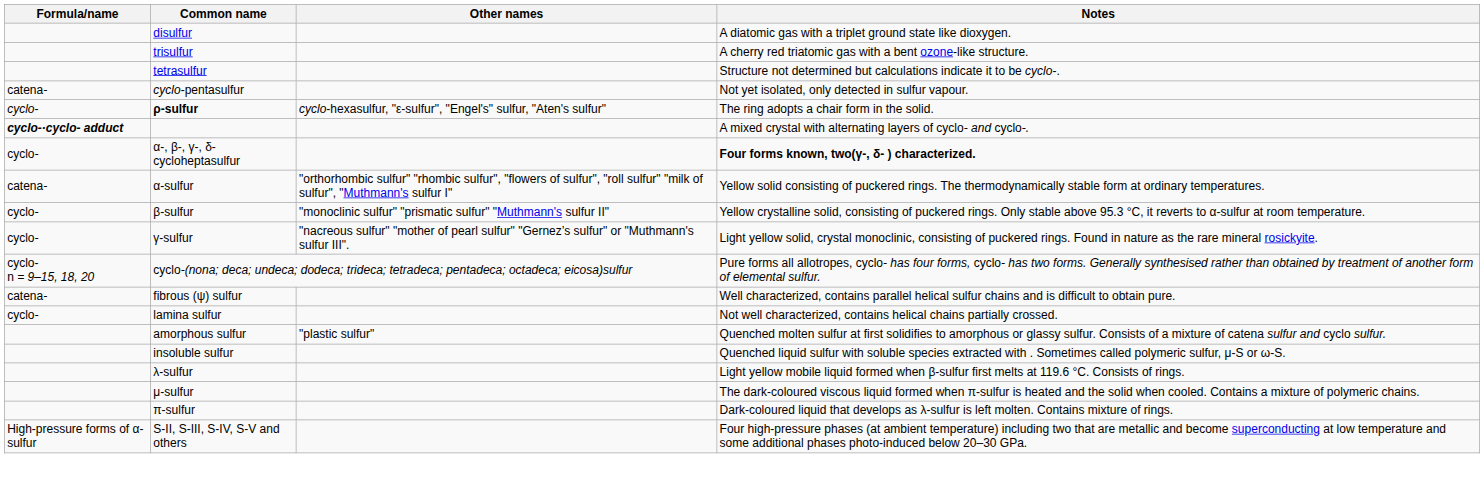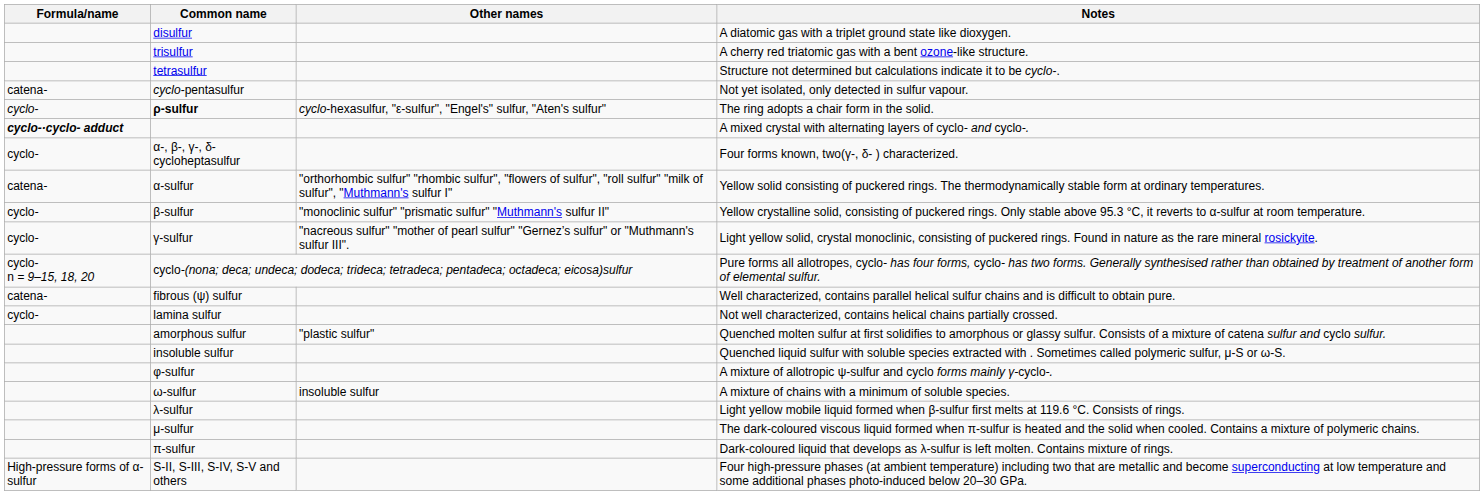 <table class="wikitable">
 <tr>
 <th>Formula/name</th>
 <th>Common name</th>
 <th>Other names</th>
 <th>Notes</th>
 </tr>
 <tr>
 <td><strong></strong></td>
 <td><a href='#'>disulfur</a></td>
 <td></td>
 <td>A diatomic gas with a triplet ground state like dioxygen.</td>
 </tr>
 <tr>
 <td><strong></strong></td>
 <td><a href='#'>trisulfur</a></td>
 <td></td>
 <td>A cherry red triatomic gas with a bent <a href='#'>ozone</a>-like structure.</td>
 </tr>
 <tr>
 <td><strong></strong></td>
 <td><a href='#'>tetrasulfur</a></td>
 <td></td>
 <td>Structure not determined but calculations indicate it to be <em>cyclo</em>-.</td>
 </tr>
 <tr>
 <td></em>catena<em>-</td>
 <td><em>cyclo</em>-pentasulfur</td>
 <td></td>
 <td>Not yet isolated, only detected in sulfur vapour.</td>
 </tr>
 <tr>
 <td><em>cyclo</em>-</td>
 <td><strong>ρ-sulfur</strong></td>
 <td><em>cyclo</em>-hexasulfur, "ε-sulfur", "Engel's" sulfur, "Aten's sulfur"</td>
 <td>The ring adopts a chair form in the solid.</td>
 </tr>
 <tr>
 <td><strong><em>cyclo<em>-·</em>cyclo<em>- adduct<strong></td>
 <td></td>
 <td></td>
 <td>A mixed crystal with alternating layers of </em>cyclo<em>- and </em>cyclo<em>-.</td>
 </tr>
 <tr>
 <td></em>cyclo<em>-</td>
 <td></strong>α-, β-, γ-, δ- cycloheptasulfur<strong></td>
 <td></td>
-<td><strong>Four forms known, two(γ-, δ- ) characterized.</strong></td>
+<td>Four forms known, two(γ-, δ- ) characterized.</td>
 </tr>
 <tr>
 <td></em>catena<em>-</td>
 <td></strong>α-sulfur<strong></td>
 <td>"orthorhombic sulfur" "rhombic sulfur", "flowers of sulfur", "roll sulfur" "milk of sulfur", "<a href='#'>Muthmann's</a> sulfur I"</td>
 <td>Yellow solid consisting of  puckered rings. The thermodynamically stable form at ordinary temperatures.</td>
 </tr>
 <tr>
 <td></em>cyclo<em>-</td>
 <td></strong>β-sulfur<strong></td>
 <td>"monoclinic sulfur" "prismatic sulfur" "<a href='#'>Muthmann's</a> sulfur II"</td>
 <td>Yellow crystalline solid, consisting of  puckered rings. Only stable above 95.3 °C, it reverts to α-sulfur at room temperature.</td>
 </tr>
 <tr>
 <td></em>cyclo<em>-</td>
 <td></strong>γ-sulfur<strong></td>
 <td>"nacreous sulfur" "mother of pearl sulfur" "Gernez’s sulfur" or "Muthmann's sulfur III".</td>
 <td>Light yellow solid, crystal monoclinic, consisting of  puckered rings. Found in nature as the rare mineral <a href='#'>rosickyite</a>.</td>
 </tr>
 <tr>
 <td></strong>cyclo- <br></em>n<em> = 9–15, 18, 20<strong></td>
 <td colspan=2></em>cyclo<em>-(nona; deca; undeca; dodeca; trideca; tetradeca; pentadeca; octadeca; eicosa)sulfur</td>
 <td>Pure forms all allotropes, </em>cyclo<em>- has four forms, </em>cyclo<em>- has two forms. Generally synthesised rather than obtained by treatment of another form of elemental sulfur.</td>
 </tr>
 <tr>
 <td></em>catena<em>-</td>
 <td></strong>fibrous (ψ) sulfur<strong></td>
 <td></td>
 <td>Well characterized, contains parallel helical sulfur chains and is difficult to obtain pure.</td>
 </tr>
 <tr>
 <td></em>cyclo<em>-</td>
 <td></strong>lamina sulfur<strong></td>
 <td></td>
 <td>Not well characterized, contains helical chains partially crossed.</td>
 </tr>
 <tr>
 <td></td>
 <td>amorphous sulfur</td>
 <td>"plastic sulfur"</td>
 <td>Quenched molten sulfur at first solidifies to amorphous or glassy sulfur. Consists of a mixture of </em>catena<em> sulfur and </em>cyclo<em> sulfur.</td>
 </tr>
 <tr>
 <td></td>
 <td>insoluble sulfur</td>
 <td></td>
 <td>Quenched liquid sulfur with soluble species extracted with . Sometimes called polymeric sulfur, μ-S or ω-S.</td>
 </tr>
 <tr>
 <td></td>
+<td>φ-sulfur</td>
+<td></td>
+<td>A mixture of allotropic ψ-sulfur and </em>cyclo<em> forms mainly γ-</em>cyclo<em>-.</td>
+</tr>
+<tr>
+<td></td>
+<td>ω-sulfur</td>
+<td>insoluble sulfur</td>
+<td>A mixture of chains with a minimum of soluble species.</td>
+</tr>
+<tr>
+<td></td>
 <td>λ-sulfur</td>
 <td></td>
 <td>Light yellow mobile liquid formed when β-sulfur first melts at 119.6 °C. Consists of  rings.</td>
 </tr>
 <tr>
 <td></td>
 <td>μ-sulfur</td>
 <td></td>
 <td>The dark-coloured viscous liquid formed when π-sulfur is heated and the solid when cooled. Contains a mixture of polymeric chains.</td>
 </tr>
 <tr>
 <td></td>
 <td>π-sulfur</td>
 <td></td>
 <td>Dark-coloured liquid that develops as λ-sulfur is left molten. Contains mixture of  rings.</td>
 </tr>
 <tr>
 <td>High-pressure forms of α-sulfur</td>
 <td>S-II, S-III, S-IV, S-V and others</td>
 <td></td>
 <td>Four high-pressure phases (at ambient temperature) including two that are metallic and become <a href='#'>superconducting</a> at low temperature and some additional phases photo-induced below 20–30 GPa.</td>
 </tr>
 </table>
